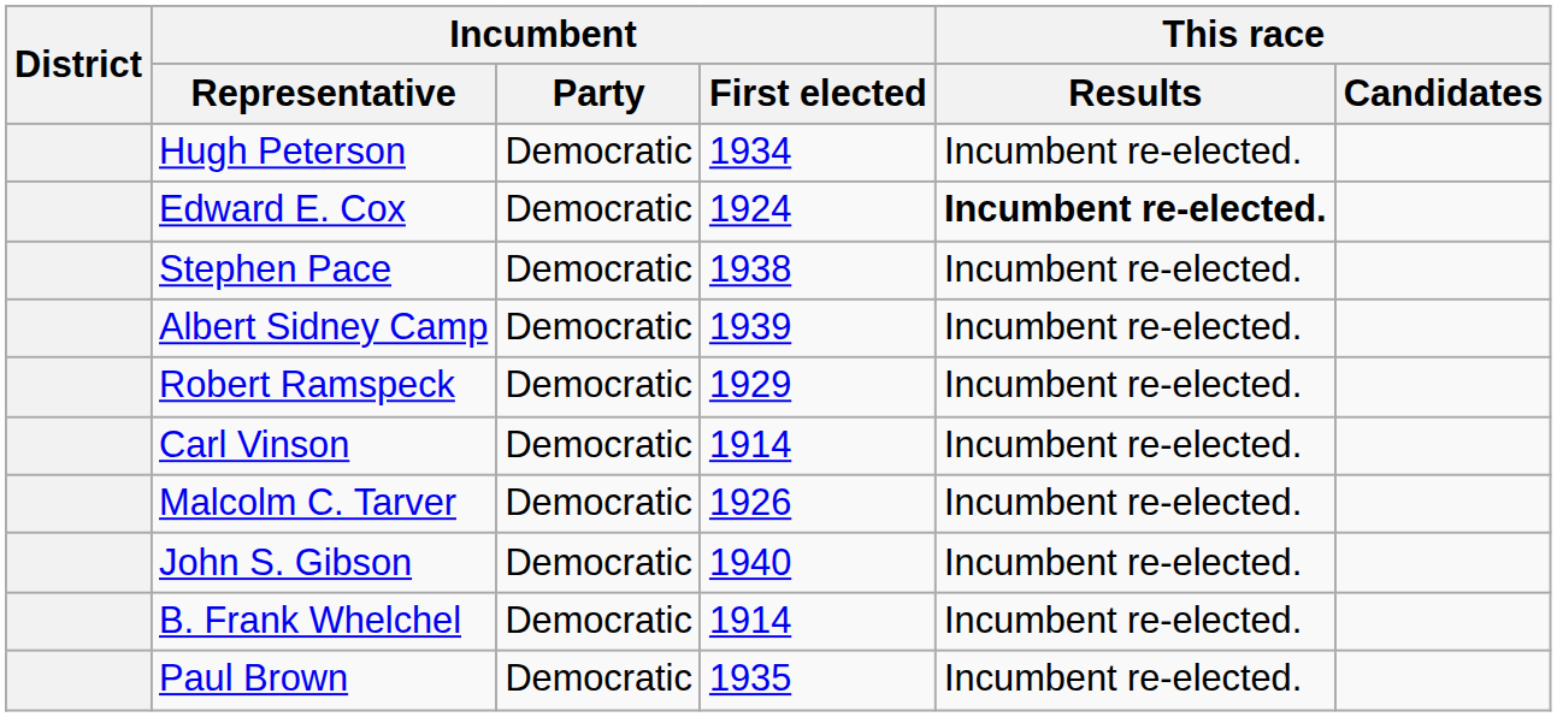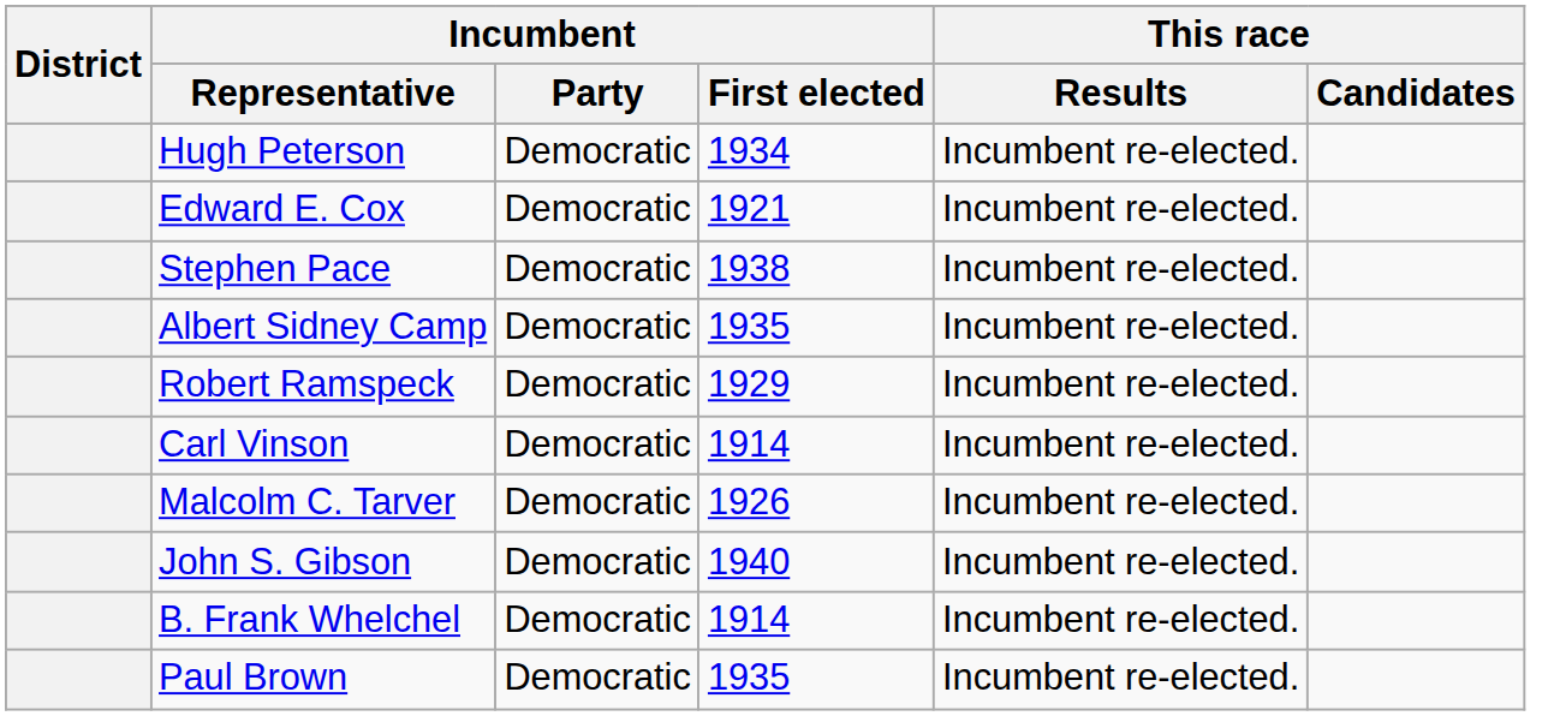 <table class=wikitable>
 <tr>
 <th rowspan=2>District</th>
 <th colspan=3>Incumbent</th>
 <th colspan=2>This race</th>
 </tr>
 <tr>
 <th>Representative</th>
 <th>Party</th>
 <th>First elected</th>
 <th>Results</th>
 <th>Candidates</th>
 </tr>
 <tr>
 <th></th>
 <td><a href='#'>Hugh Peterson</a></td>
 <td>Democratic</td>
 <td><a href='#'>1934</a></td>
 <td>Incumbent re-elected.</td>
 <td nowrap></td>
 </tr>
 <tr>
 <th></th>
 <td><a href='#'>Edward E. Cox</a></td>
 <td>Democratic</td>
-<td><a href='#'>1924</a></td>
-<td><strong>Incumbent re-elected.</strong></td>
+<td><a href='#'>1921</a></td>
+<td>Incumbent re-elected.</td>
 <td nowrap></td>
 </tr>
 <tr>
 <th></th>
 <td><a href='#'>Stephen Pace</a></td>
 <td>Democratic</td>
 <td><a href='#'>1938</a></td>
 <td>Incumbent re-elected.</td>
 <td nowrap></td>
 </tr>
 <tr>
 <th></th>
 <td><a href='#'>Albert Sidney Camp</a></td>
 <td>Democratic</td>
-<td><a href='#'>1939 </a></td>
+<td><a href='#'>1935 </a></td>
 <td>Incumbent re-elected.</td>
 <td nowrap></td>
 </tr>
 <tr>
 <th></th>
 <td><a href='#'>Robert Ramspeck</a></td>
 <td>Democratic</td>
 <td><a href='#'>1929 </a></td>
 <td>Incumbent re-elected.</td>
 <td nowrap></td>
 </tr>
 <tr>
 <th></th>
 <td><a href='#'>Carl Vinson</a></td>
 <td>Democratic</td>
 <td><a href='#'>1914</a></td>
 <td>Incumbent re-elected.</td>
 <td nowrap></td>
 </tr>
 <tr>
 <th></th>
 <td><a href='#'>Malcolm C. Tarver</a></td>
 <td>Democratic</td>
 <td><a href='#'>1926</a></td>
 <td>Incumbent re-elected.</td>
 <td nowrap></td>
 </tr>
 <tr>
 <th></th>
 <td><a href='#'>John S. Gibson</a></td>
 <td>Democratic</td>
 <td><a href='#'>1940</a></td>
 <td>Incumbent re-elected.</td>
 <td nowrap></td>
 </tr>
 <tr>
 <th></th>
 <td><a href='#'>B. Frank Whelchel</a></td>
 <td>Democratic</td>
 <td><a href='#'>1914</a></td>
 <td>Incumbent re-elected.</td>
 <td nowrap></td>
 </tr>
 <tr>
 <th></th>
 <td><a href='#'>Paul Brown</a></td>
 <td>Democratic</td>
 <td><a href='#'>1935 </a></td>
 <td>Incumbent re-elected.</td>
 <td nowrap></td>
 </tr>
 </table>
